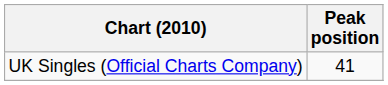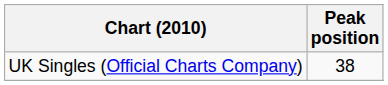 <table class="wikitable sortable">
 <tr>
 <th>Chart (2010)</th>
 <th>Peak<br>position</th>
 </tr>
 <tr>
 <td>UK Singles (<a href='#'>Official Charts Company</a>)</td>
-<td style="text-align:center;">41</td>
+<td style="text-align:center;">38</td>
 </tr>
 <tr>
 </tr>
 </table>
